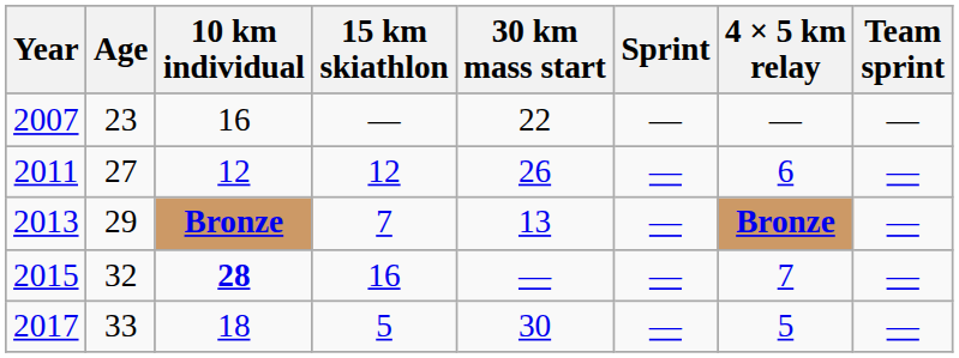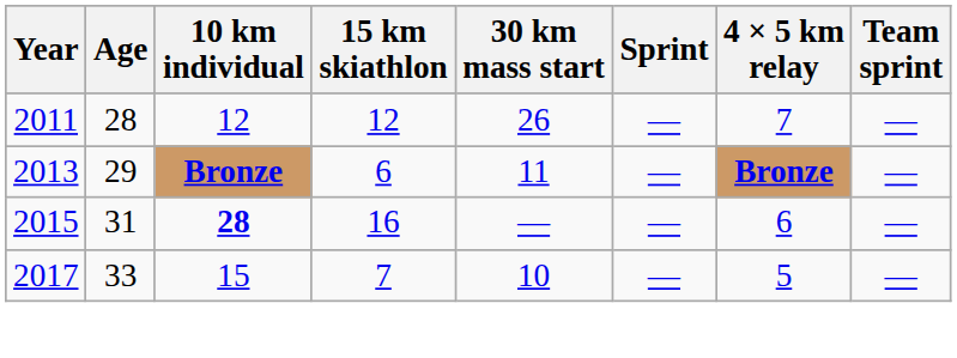 <table class="wikitable" style="text-align: center;">
 <tr>
 <th scope="col">Year</th>
 <th scope="col">Age</th>
 <th scope="col">10 km<br>individual</th>
 <th scope="col">15 km<br>skiathlon</th>
 <th scope="col">30 km<br>mass start</th>
 <th scope="col">Sprint</th>
 <th scope="col">4 × 5 km<br>relay</th>
 <th scope="col">Team<br>sprint</th>
 </tr>
 <tr>
-<td><a href='#'>2007</a></td>
-<td>23</td>
-<td>16</td>
-<td>—</td>
-<td>22</td>
-<td>—</td>
-<td>—</td>
-<td>—</td>
-</tr>
-<tr>
 <td><a href='#'>2011</a></td>
-<td>27</td>
+<td>28</td>
 <td><a href='#'>12</a></td>
 <td><a href='#'>12</a></td>
 <td><a href='#'>26</a></td>
 <td><a href='#'>—</a></td>
-<td><a href='#'>6</a></td>
+<td><a href='#'>7</a></td>
 <td><a href='#'>—</a></td>
 </tr>
 <tr>
 <td><a href='#'>2013</a></td>
 <td>29</td>
 <td style="background:#c96;"><a href='#'><strong>Bronze</strong></a></td>
-<td><a href='#'>7</a></td>
-<td><a href='#'>13</a></td>
+<td><a href='#'>6</a></td>
+<td><a href='#'>11</a></td>
 <td><a href='#'>—</a></td>
 <td style="background:#c96;"><a href='#'><strong>Bronze</strong></a></td>
 <td><a href='#'>—</a></td>
 </tr>
 <tr>
 <td><a href='#'>2015</a></td>
-<td>32</td>
+<td>31</td>
 <td><strong><a href='#'>28</a></strong></td>
 <td><a href='#'>16</a></td>
 <td><a href='#'>—</a></td>
 <td><a href='#'>—</a></td>
-<td><a href='#'>7</a></td>
+<td><a href='#'>6</a></td>
 <td><a href='#'>—</a></td>
 </tr>
 <tr>
 <td><a href='#'>2017</a></td>
 <td>33</td>
-<td><a href='#'>18</a></td>
-<td><a href='#'>5</a></td>
-<td><a href='#'>30</a></td>
+<td><a href='#'>15</a></td>
+<td><a href='#'>7</a></td>
+<td><a href='#'>10</a></td>
 <td><a href='#'>—</a></td>
 <td><a href='#'>5</a></td>
 <td><a href='#'>—</a></td>
 </tr>
 </table>
